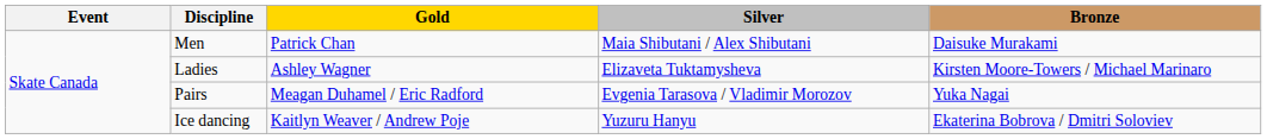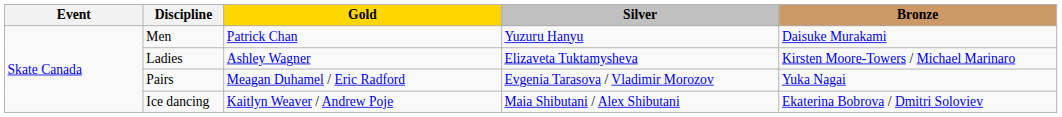 <table class="wikitable" style="width:98%;">
 <tr>
 <th style="width:10%;">Event</th>
 <th style="width:5%;">Discipline</th>
 <td style="text-align:center; width:20%; background:gold;"><strong>Gold</strong></td>
 <td style="text-align:center; width:20%; background:silver;"><strong>Silver</strong></td>
 <td style="text-align:center; width:20%; background:#c96;"><strong>Bronze</strong></td>
 </tr>
 <tr>
 <td rowspan=4><a href='#'>Skate Canada</a></td>
 <td>Men</td>
 <td> <a href='#'>Patrick Chan</a></td>
-<td> <a href='#'>Maia Shibutani</a> / <a href='#'>Alex Shibutani</a></td>
+<td> <a href='#'>Yuzuru Hanyu</a></td>
 <td> <a href='#'>Daisuke Murakami</a></td>
 </tr>
 <tr>
 <td>Ladies</td>
 <td> <a href='#'>Ashley Wagner</a></td>
 <td> <a href='#'>Elizaveta Tuktamysheva</a></td>
 <td> <a href='#'>Kirsten Moore-Towers</a> / <a href='#'>Michael Marinaro</a></td>
 </tr>
 <tr>
 <td>Pairs</td>
 <td> <a href='#'>Meagan Duhamel</a> / <a href='#'>Eric Radford</a></td>
 <td> <a href='#'>Evgenia Tarasova</a> / <a href='#'>Vladimir Morozov</a></td>
 <td> <a href='#'>Yuka Nagai</a></td>
 </tr>
 <tr>
 <td>Ice dancing</td>
 <td> <a href='#'>Kaitlyn Weaver</a> / <a href='#'>Andrew Poje</a></td>
-<td> <a href='#'>Yuzuru Hanyu</a></td>
+<td> <a href='#'>Maia Shibutani</a> / <a href='#'>Alex Shibutani</a></td>
 <td> <a href='#'>Ekaterina Bobrova</a> / <a href='#'>Dmitri Soloviev</a></td>
 </tr>
 </table>
